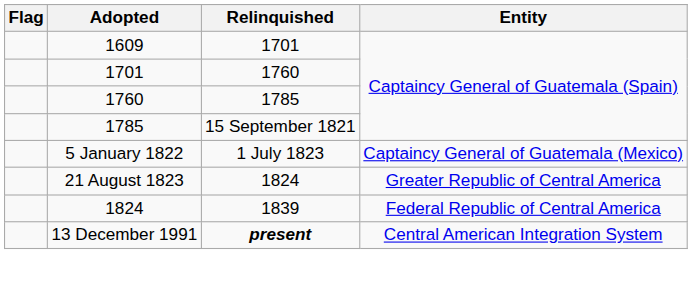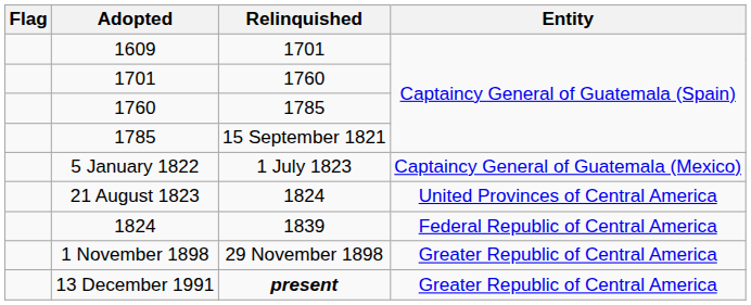 <table class="wikitable" style="text-align:center">
 <tr>
 <th>Flag</th>
 <th>Adopted</th>
 <th>Relinquished</th>
 <th>Entity</th>
 </tr>
 <tr>
 <td></td>
 <td>1609</td>
 <td>1701</td>
 <td rowspan="4"><a href='#'>Captaincy General of Guatemala (Spain)</a></td>
 </tr>
 <tr>
 <td></td>
 <td>1701</td>
 <td>1760</td>
 </tr>
 <tr>
 <td></td>
 <td>1760</td>
 <td>1785</td>
 </tr>
 <tr>
 <td></td>
 <td>1785</td>
 <td>15 September 1821</td>
 </tr>
 <tr>
 <td></td>
 <td>5 January 1822</td>
 <td>1 July 1823</td>
 <td><a href='#'>Captaincy General of Guatemala (Mexico)</a></td>
 </tr>
 <tr>
 <td></td>
 <td>21 August 1823</td>
 <td>1824</td>
-<td><a href='#'>Greater Republic of Central America</a></td>
+<td><a href='#'>United Provinces of Central America</a></td>
 </tr>
 <tr>
 <td></td>
 <td>1824</td>
 <td>1839</td>
 <td><a href='#'>Federal Republic of Central America</a></td>
 </tr>
 <tr>
 <td></td>
+<td>1 November 1898</td>
+<td>29 November 1898</td>
+<td><a href='#'>Greater Republic of Central America</a></td>
+</tr>
+<tr>
+<td></td>
 <td>13 December 1991</td>
 <td><strong><em>present</em></strong></td>
-<td><a href='#'>Central American Integration System</a></td>
+<td><a href='#'>Greater Republic of Central America</a></td>
 </tr>
 </table>
